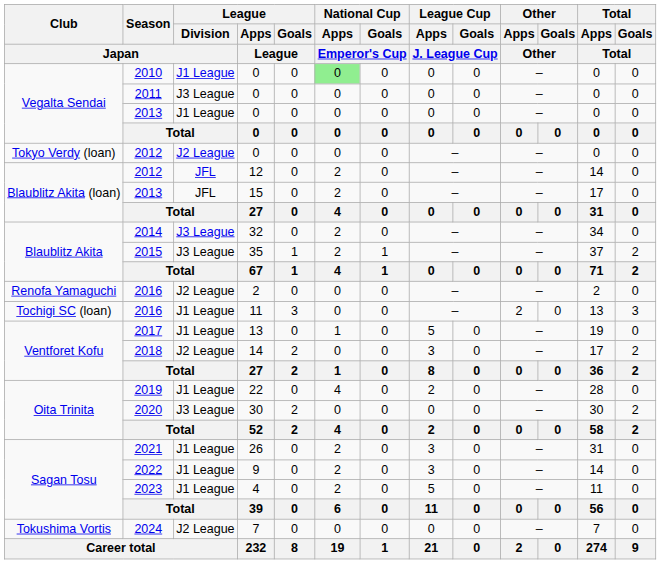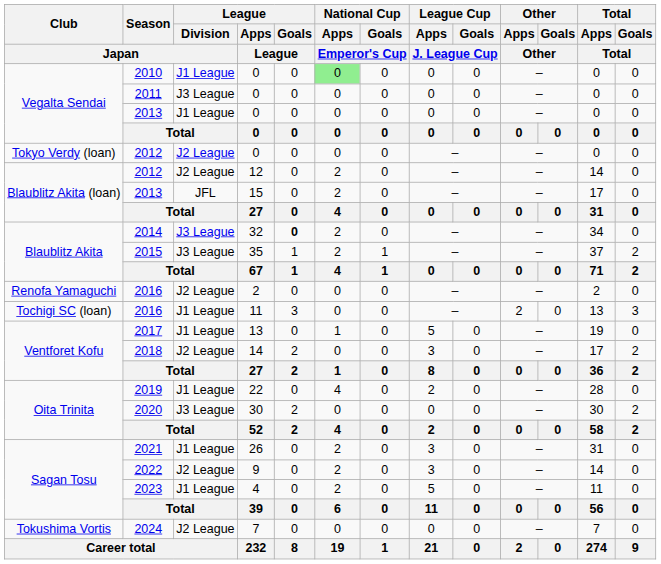 <table class="wikitable" style="text-align:center">
 <tr>
 <th rowspan=2>Club</th>
 <th rowspan=2>Season</th>
 <th colspan=3>League</th>
 <th colspan=2>National Cup</th>
 <th colspan=2>League Cup</th>
 <th colspan=2>Other</th>
 <th colspan=2>Total</th>
 </tr>
 <tr>
 <th>Division</th>
 <th>Apps</th>
 <th>Goals</th>
 <th>Apps</th>
 <th>Goals</th>
 <th>Apps</th>
 <th>Goals</th>
 <th>Apps</th>
 <th>Goals</th>
 <th>Apps</th>
 <th>Goals</th>
 </tr>
 <tr>
 <th colspan=3>Japan</th>
 <th colspan=2>League</th>
 <th colspan=2><a href='#'>Emperor's Cup</a></th>
 <th colspan=2><a href='#'>J. League Cup</a></th>
 <th colspan=2>Other</th>
 <th colspan=2>Total</th>
 </tr>
 <tr>
 <td rowspan="4"><a href='#'>Vegalta Sendai</a></td>
 <td><a href='#'>2010</a></td>
 <td><a href='#'>J1 League</a></td>
 <td>0</td>
 <td>0</td>
 <td style="background: lightgreen;">0</td>
 <td>0</td>
 <td>0</td>
 <td>0</td>
 <td colspan="2">–</td>
 <td>0</td>
 <td>0</td>
 </tr>
 <tr>
 <td><a href='#'>2011</a></td>
 <td>J3 League</td>
 <td>0</td>
 <td>0</td>
 <td>0</td>
 <td>0</td>
 <td>0</td>
 <td>0</td>
 <td colspan="2">–</td>
 <td>0</td>
 <td>0</td>
 </tr>
 <tr>
 <td><a href='#'>2013</a></td>
 <td>J1 League</td>
 <td>0</td>
 <td>0</td>
 <td>0</td>
 <td>0</td>
 <td>0</td>
 <td>0</td>
 <td colspan="2">–</td>
 <td>0</td>
 <td>0</td>
 </tr>
 <tr>
 <th colspan="2">Total</th>
 <th>0</th>
 <th>0</th>
 <th>0</th>
 <th>0</th>
 <th>0</th>
 <th>0</th>
 <th>0</th>
 <th>0</th>
 <th>0</th>
 <th>0</th>
 </tr>
 <tr>
 <td><a href='#'>Tokyo Verdy</a> (loan)</td>
 <td><a href='#'>2012</a></td>
 <td><a href='#'>J2 League</a></td>
 <td>0</td>
 <td>0</td>
 <td>0</td>
 <td>0</td>
 <td colspan="2">–</td>
 <td colspan="2">–</td>
 <td>0</td>
 <td>0</td>
 </tr>
 <tr>
 <td rowspan="3"><a href='#'>Blaublitz Akita</a> (loan)</td>
 <td><a href='#'>2012</a></td>
-<td><a href='#'>JFL</a></td>
+<td>J2 League</td>
 <td>12</td>
 <td>0</td>
 <td>2</td>
 <td>0</td>
 <td colspan="2">–</td>
 <td colspan="2">–</td>
 <td>14</td>
 <td>0</td>
 </tr>
 <tr>
 <td><a href='#'>2013</a></td>
 <td>JFL</td>
 <td>15</td>
 <td>0</td>
 <td>2</td>
 <td>0</td>
 <td colspan="2">–</td>
 <td colspan="2">–</td>
 <td>17</td>
 <td>0</td>
 </tr>
 <tr>
 <th colspan="2">Total</th>
 <th>27</th>
 <th>0</th>
 <th>4</th>
 <th>0</th>
 <th>0</th>
 <th>0</th>
 <th>0</th>
 <th>0</th>
 <th>31</th>
 <th>0</th>
 </tr>
 <tr>
 <td rowspan="3"><a href='#'>Blaublitz Akita</a></td>
 <td><a href='#'>2014</a></td>
 <td><a href='#'>J3 League</a></td>
 <td>32</td>
-<td>0</td>
+<td><strong>0</strong></td>
 <td>2</td>
 <td>0</td>
 <td colspan="2">–</td>
 <td colspan="2">–</td>
 <td>34</td>
 <td>0</td>
 </tr>
 <tr>
 <td><a href='#'>2015</a></td>
 <td>J3 League</td>
 <td>35</td>
 <td>1</td>
 <td>2</td>
 <td>1</td>
 <td colspan="2">–</td>
 <td colspan="2">–</td>
 <td>37</td>
 <td>2</td>
 </tr>
 <tr>
 <th colspan="2">Total</th>
 <th>67</th>
 <th>1</th>
 <th>4</th>
 <th>1</th>
 <th>0</th>
 <th>0</th>
 <th>0</th>
 <th>0</th>
 <th>71</th>
 <th>2</th>
 </tr>
 <tr>
 <td><a href='#'>Renofa Yamaguchi</a></td>
 <td><a href='#'>2016</a></td>
 <td>J2 League</td>
 <td>2</td>
 <td>0</td>
 <td>0</td>
 <td>0</td>
 <td colspan="2">–</td>
 <td colspan="2">–</td>
 <td>2</td>
 <td>0</td>
 </tr>
 <tr>
 <td><a href='#'>Tochigi SC</a> (loan)</td>
 <td><a href='#'>2016</a></td>
 <td>J1 League</td>
 <td>11</td>
 <td>3</td>
 <td>0</td>
 <td>0</td>
 <td colspan="2">–</td>
 <td>2</td>
 <td>0</td>
 <td>13</td>
 <td>3</td>
 </tr>
 <tr>
 <td rowspan="3"><a href='#'>Ventforet Kofu</a></td>
 <td><a href='#'>2017</a></td>
 <td>J1 League</td>
 <td>13</td>
 <td>0</td>
 <td>1</td>
 <td>0</td>
 <td>5</td>
 <td>0</td>
 <td colspan="2">–</td>
 <td>19</td>
 <td>0</td>
 </tr>
 <tr>
 <td><a href='#'>2018</a></td>
 <td>J2 League</td>
 <td>14</td>
 <td>2</td>
 <td>0</td>
 <td>0</td>
 <td>3</td>
 <td>0</td>
 <td colspan="2">–</td>
 <td>17</td>
 <td>2</td>
 </tr>
 <tr>
 <th colspan="2">Total</th>
 <th>27</th>
 <th>2</th>
 <th>1</th>
 <th>0</th>
 <th>8</th>
 <th>0</th>
 <th>0</th>
 <th>0</th>
 <th>36</th>
 <th>2</th>
 </tr>
 <tr>
 <td rowspan="3"><a href='#'>Oita Trinita</a></td>
 <td><a href='#'>2019</a></td>
 <td>J1 League</td>
 <td>22</td>
 <td>0</td>
 <td>4</td>
 <td>0</td>
 <td>2</td>
 <td>0</td>
 <td colspan="2">–</td>
 <td>28</td>
 <td>0</td>
 </tr>
 <tr>
 <td><a href='#'>2020</a></td>
 <td>J3 League</td>
 <td>30</td>
 <td>2</td>
 <td>0</td>
 <td>0</td>
 <td>0</td>
 <td>0</td>
 <td colspan="2">–</td>
 <td>30</td>
 <td>2</td>
 </tr>
 <tr>
 <th colspan="2">Total</th>
 <th>52</th>
 <th>2</th>
 <th>4</th>
 <th>0</th>
 <th>2</th>
 <th>0</th>
 <th>0</th>
 <th>0</th>
 <th>58</th>
 <th>2</th>
 </tr>
 <tr>
 <td rowspan="4"><a href='#'>Sagan Tosu</a></td>
 <td><a href='#'>2021</a></td>
 <td>J1 League</td>
 <td>26</td>
 <td>0</td>
 <td>2</td>
 <td>0</td>
 <td>3</td>
 <td>0</td>
 <td colspan="2">–</td>
 <td>31</td>
 <td>0</td>
 </tr>
 <tr>
 <td><a href='#'>2022</a></td>
-<td>J1 League</td>
+<td>J2 League</td>
 <td>9</td>
 <td>0</td>
 <td>2</td>
 <td>0</td>
 <td>3</td>
 <td>0</td>
 <td colspan="2">–</td>
 <td>14</td>
 <td>0</td>
 </tr>
 <tr>
 <td><a href='#'>2023</a></td>
 <td>J1 League</td>
 <td>4</td>
 <td>0</td>
 <td>2</td>
 <td>0</td>
 <td>5</td>
 <td>0</td>
 <td colspan="2">–</td>
 <td>11</td>
 <td>0</td>
 </tr>
 <tr>
 <th colspan="2">Total</th>
 <th>39</th>
 <th>0</th>
 <th>6</th>
 <th>0</th>
 <th>11</th>
 <th>0</th>
 <th>0</th>
 <th>0</th>
 <th>56</th>
 <th>0</th>
 </tr>
 <tr>
 <td><a href='#'>Tokushima Vortis</a></td>
 <td><a href='#'>2024</a></td>
 <td>J2 League</td>
 <td>7</td>
 <td>0</td>
 <td>0</td>
 <td>0</td>
 <td>0</td>
 <td>0</td>
 <td colspan="2">–</td>
 <td>7</td>
 <td>0</td>
 </tr>
 <tr>
 <th colspan=3>Career total</th>
 <th>232</th>
 <th>8</th>
 <th>19</th>
 <th>1</th>
 <th>21</th>
 <th>0</th>
 <th>2</th>
 <th>0</th>
 <th>274</th>
 <th>9</th>
 </tr>
 </table>
